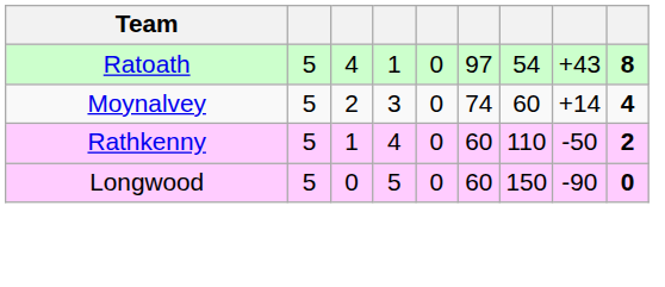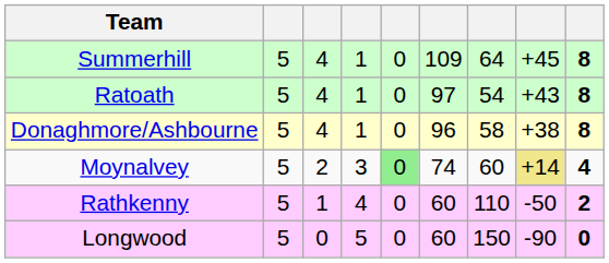 <table class="wikitable" style="text-align:center">
 <tr>
 <th style="width:175px;">Team</th>
 <th width="20"></th>
 <th width="20"></th>
 <th width="20"></th>
 <th width="20"></th>
 <th width="20"></th>
 <th width="20"></th>
 <th width="20"></th>
 <th width="20"></th>
 </tr>
 <tr style="background:#cfc;">
+<td><a href='#'>Summerhill</a></td>
+<td>5</td>
+<td>4</td>
+<td>1</td>
+<td>0</td>
+<td>109</td>
+<td>64</td>
+<td>+45</td>
+<td><strong>8</strong></td>
+</tr>
+<tr style="background:#cfc;">
 <td><a href='#'>Ratoath</a></td>
 <td>5</td>
 <td>4</td>
 <td>1</td>
 <td>0</td>
 <td>97</td>
 <td>54</td>
 <td>+43</td>
 <td><strong>8</strong></td>
 </tr>
+<tr style="background:#ffffcc;">
+<td><a href='#'>Donaghmore/Ashbourne</a></td>
+<td>5</td>
+<td>4</td>
+<td>1</td>
+<td>0</td>
+<td>96</td>
+<td>58</td>
+<td>+38</td>
+<td><strong>8</strong></td>
+</tr>
 <tr>
 <td><a href='#'>Moynalvey</a></td>
 <td>5</td>
 <td>2</td>
 <td>3</td>
-<td>0</td>
+<td style="background: lightgreen;">0</td>
 <td>74</td>
 <td>60</td>
-<td>+14</td>
+<td style="background: khaki;">+14</td>
 <td><strong>4</strong></td>
 </tr>
 <tr style="background:#fcf;">
 <td><a href='#'>Rathkenny</a></td>
 <td>5</td>
 <td>1</td>
 <td>4</td>
 <td>0</td>
 <td>60</td>
 <td>110</td>
 <td>-50</td>
 <td><strong>2</strong></td>
 </tr>
 <tr style="background:#fcf;">
 <td>Longwood</td>
 <td>5</td>
 <td>0</td>
 <td>5</td>
 <td>0</td>
 <td>60</td>
 <td>150</td>
 <td>-90</td>
 <td><strong>0</strong></td>
 </tr>
 </table>
